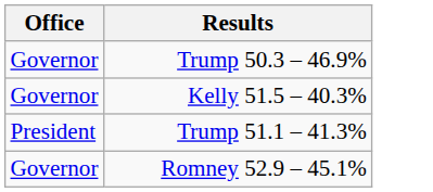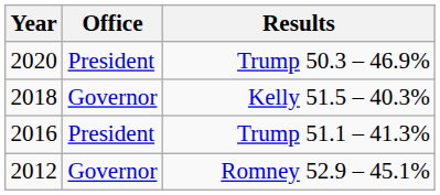 <table class=wikitable>
 <tr>
+<th width="30">Year</th>
 <th width="60">Office</th>
 <th width="180">Results</th>
 </tr>
 <tr>
-<td><a href='#'>Governor</a></td>
+<td>2020</td>
+<td><a href='#'>President</a></td>
 <td align="right" ><a href='#'>Trump</a> 50.3 – 46.9%</td>
 </tr>
 <tr>
+<td>2018</td>
 <td><a href='#'>Governor</a></td>
 <td align="right" ><a href='#'>Kelly</a> 51.5 – 40.3%</td>
 </tr>
 <tr>
+<td>2016</td>
 <td><a href='#'>President</a></td>
 <td align="right" ><a href='#'>Trump</a> 51.1 – 41.3%</td>
 </tr>
 <tr>
+<td>2012</td>
 <td><a href='#'>Governor</a></td>
 <td align="right" ><a href='#'>Romney</a> 52.9 – 45.1%</td>
 </tr>
 </table>
